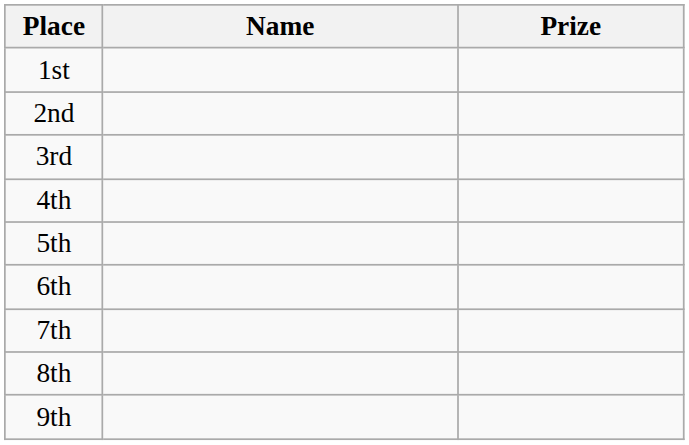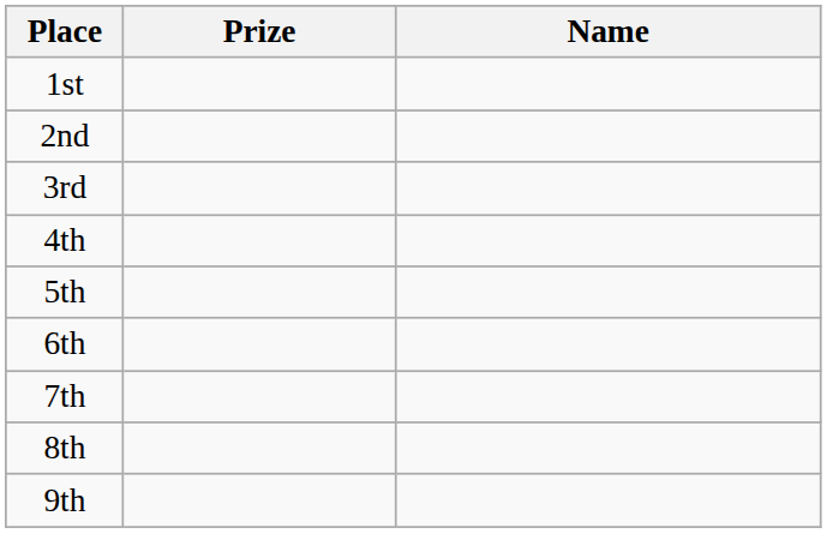 <table class="wikitable">
 <tr>
 <th width="50">Place</th>
+<th width="125">Prize</th>
 <th width="200">Name</th>
-<th width="125">Prize</th>
 </tr>
 <tr>
 <td align = "center">1st</td>
 <td align = "center"></td>
 <td align = "center"></td>
 </tr>
 <tr>
 <td align = "center">2nd</td>
 <td align = "center"></td>
 <td align = "center"></td>
 </tr>
 <tr>
 <td align = "center">3rd</td>
 <td align = "center"></td>
 <td align = "center"></td>
 </tr>
 <tr>
 <td align = "center">4th</td>
 <td align = "center"></td>
 <td align = "center"></td>
 </tr>
 <tr>
 <td align = "center">5th</td>
 <td align = "center"></td>
 <td align = "center"></td>
 </tr>
 <tr>
 <td align = "center">6th</td>
 <td align = "center"></td>
 <td align = "center"></td>
 </tr>
 <tr>
 <td align = "center">7th</td>
 <td align = "center"></td>
 <td align = "center"></td>
 </tr>
 <tr>
 <td align = "center">8th</td>
 <td align = "center"></td>
 <td align = "center"></td>
 </tr>
 <tr>
 <td align = "center">9th</td>
 <td align = "center"></td>
 <td align = "center"></td>
 </tr>
 </table>
